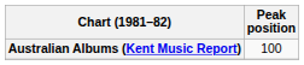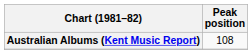 <table class="wikitable sortable plainrowheaders">
 <tr>
 <th>Chart (1981–82)</th>
 <th>Peak<br>position</th>
 </tr>
 <tr>
 <th scope="row">Australian Albums (<a href='#'>Kent Music Report</a>)</th>
-<td style="text-align:center;">100</td>
+<td style="text-align:center;">108</td>
 </tr>
 <tr>
 </tr>
 <tr>
 </tr>
 <tr>
 </tr>
 <tr>
 </tr>
 </table>
